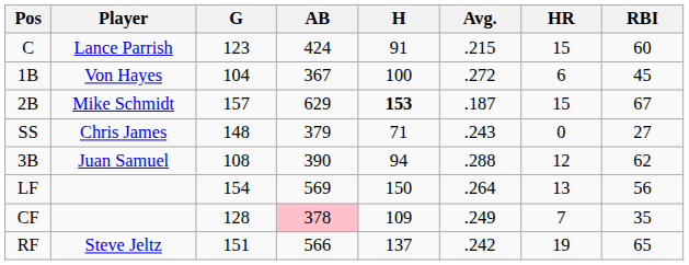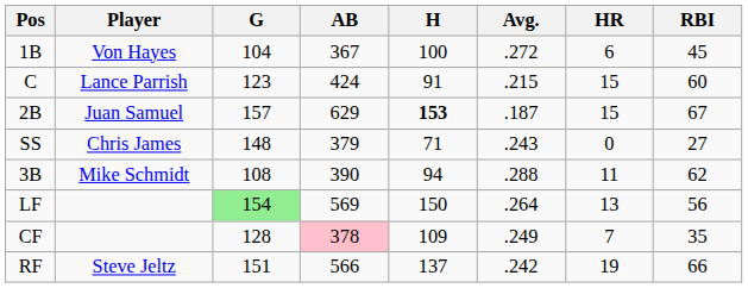 <table class="wikitable sortable">
 <tr>
 <th bgcolor="#DDDDFF" width="5%">Pos</th>
 <th bgcolor="#DDDDFF" width="16%">Player</th>
 <th bgcolor="#DDDDFF" width="9%">G</th>
 <th bgcolor="#DDDDFF" width="9%">AB</th>
 <th bgcolor="#DDDDFF" width="9%">H</th>
 <th bgcolor="#DDDDFF" width="9%">Avg.</th>
 <th bgcolor="#DDDDFF" width="9%">HR</th>
 <th bgcolor="#DDDDFF" width="9%">RBI</th>
+</tr>
+<tr align=center>
+<td>1B</td>
+<td><a href='#'>Von Hayes</a></td>
+<td>104</td>
+<td>367</td>
+<td>100</td>
+<td>.272</td>
+<td>6</td>
+<td>45</td>
 </tr>
 <tr align="center">
 <td>C</td>
 <td><a href='#'>Lance Parrish</a></td>
 <td>123</td>
 <td>424</td>
 <td>91</td>
 <td>.215</td>
 <td>15</td>
 <td>60</td>
 </tr>
 <tr align=center>
-<td>1B</td>
-<td><a href='#'>Von Hayes</a></td>
-<td>104</td>
-<td>367</td>
-<td>100</td>
-<td>.272</td>
-<td>6</td>
-<td>45</td>
-</tr>
-<tr align=center>
 <td>2B</td>
-<td><a href='#'>Mike Schmidt</a></td>
+<td><a href='#'>Juan Samuel</a></td>
 <td>157</td>
 <td>629</td>
 <td><strong>153</strong></td>
 <td>.187</td>
 <td>15</td>
 <td>67</td>
 </tr>
 <tr align=center>
 <td>SS</td>
 <td><a href='#'>Chris James</a></td>
 <td>148</td>
 <td>379</td>
 <td>71</td>
 <td>.243</td>
 <td>0</td>
 <td>27</td>
 </tr>
 <tr align=center>
 <td>3B</td>
-<td><a href='#'>Juan Samuel</a></td>
+<td><a href='#'>Mike Schmidt</a></td>
 <td>108</td>
 <td>390</td>
 <td>94</td>
 <td>.288</td>
-<td>12</td>
+<td>11</td>
 <td>62</td>
 </tr>
 <tr align=center>
 <td>LF</td>
 <td></td>
-<td>154</td>
+<td style="background: lightgreen;">154</td>
 <td>569</td>
 <td>150</td>
 <td>.264</td>
 <td>13</td>
 <td>56</td>
 </tr>
 <tr align="center">
 <td>CF</td>
 <td></td>
 <td>128</td>
 <td style="background: pink;">378</td>
 <td>109</td>
 <td>.249</td>
 <td>7</td>
 <td>35</td>
 </tr>
 <tr align="center">
 <td>RF</td>
 <td><a href='#'>Steve Jeltz</a></td>
 <td>151</td>
 <td>566</td>
 <td>137</td>
 <td>.242</td>
 <td>19</td>
-<td>65</td>
+<td>66</td>
 </tr>
 </table>
